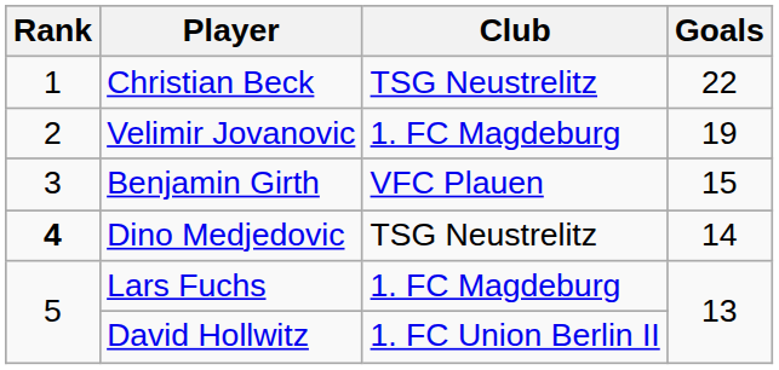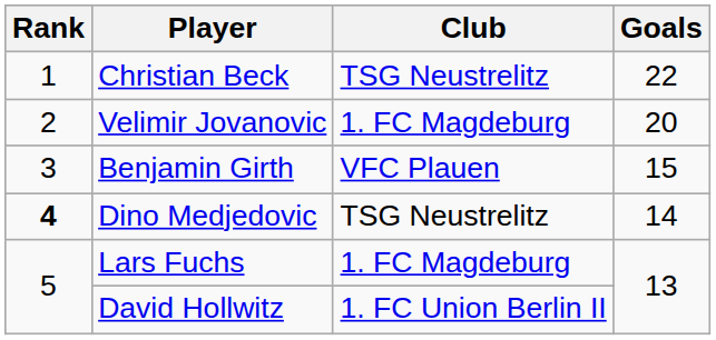 <table class="wikitable" style="text-align:center">
 <tr>
 <th>Rank</th>
 <th>Player</th>
 <th>Club</th>
 <th>Goals</th>
 </tr>
 <tr>
 <td>1</td>
 <td align="left"> <a href='#'>Christian Beck</a></td>
 <td align="left"><a href='#'>TSG Neustrelitz</a></td>
 <td>22</td>
 </tr>
 <tr>
 <td>2</td>
 <td align="left"> <a href='#'>Velimir Jovanovic</a></td>
 <td align="left"><a href='#'>1. FC Magdeburg</a></td>
-<td>19</td>
+<td>20</td>
 </tr>
 <tr>
 <td>3</td>
 <td align="left"> <a href='#'>Benjamin Girth</a></td>
 <td align="left"><a href='#'>VFC Plauen</a></td>
 <td>15</td>
 </tr>
 <tr>
 <td><strong>4</strong></td>
 <td align="left"> <a href='#'>Dino Medjedovic</a></td>
 <td align="left">TSG Neustrelitz</td>
 <td>14</td>
 </tr>
 <tr>
 <td rowspan="2">5</td>
 <td align="left"> <a href='#'>Lars Fuchs</a></td>
 <td align="left"><a href='#'>1. FC Magdeburg</a></td>
 <td rowspan="2">13</td>
 </tr>
 <tr>
 <td align="left"> <a href='#'>David Hollwitz</a></td>
 <td align="left"><a href='#'>1. FC Union Berlin II</a></td>
 </tr>
 </table>
